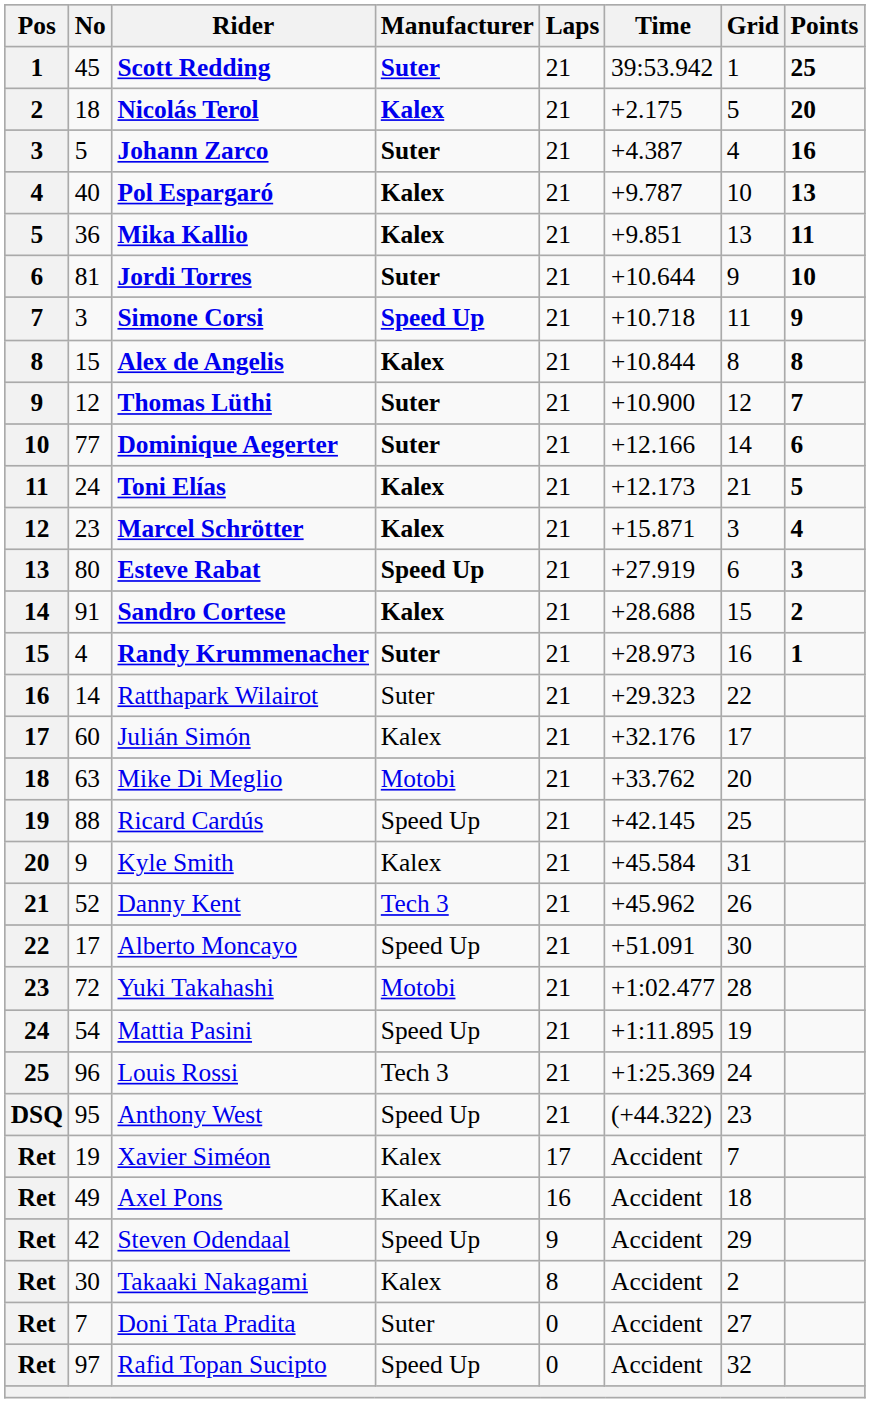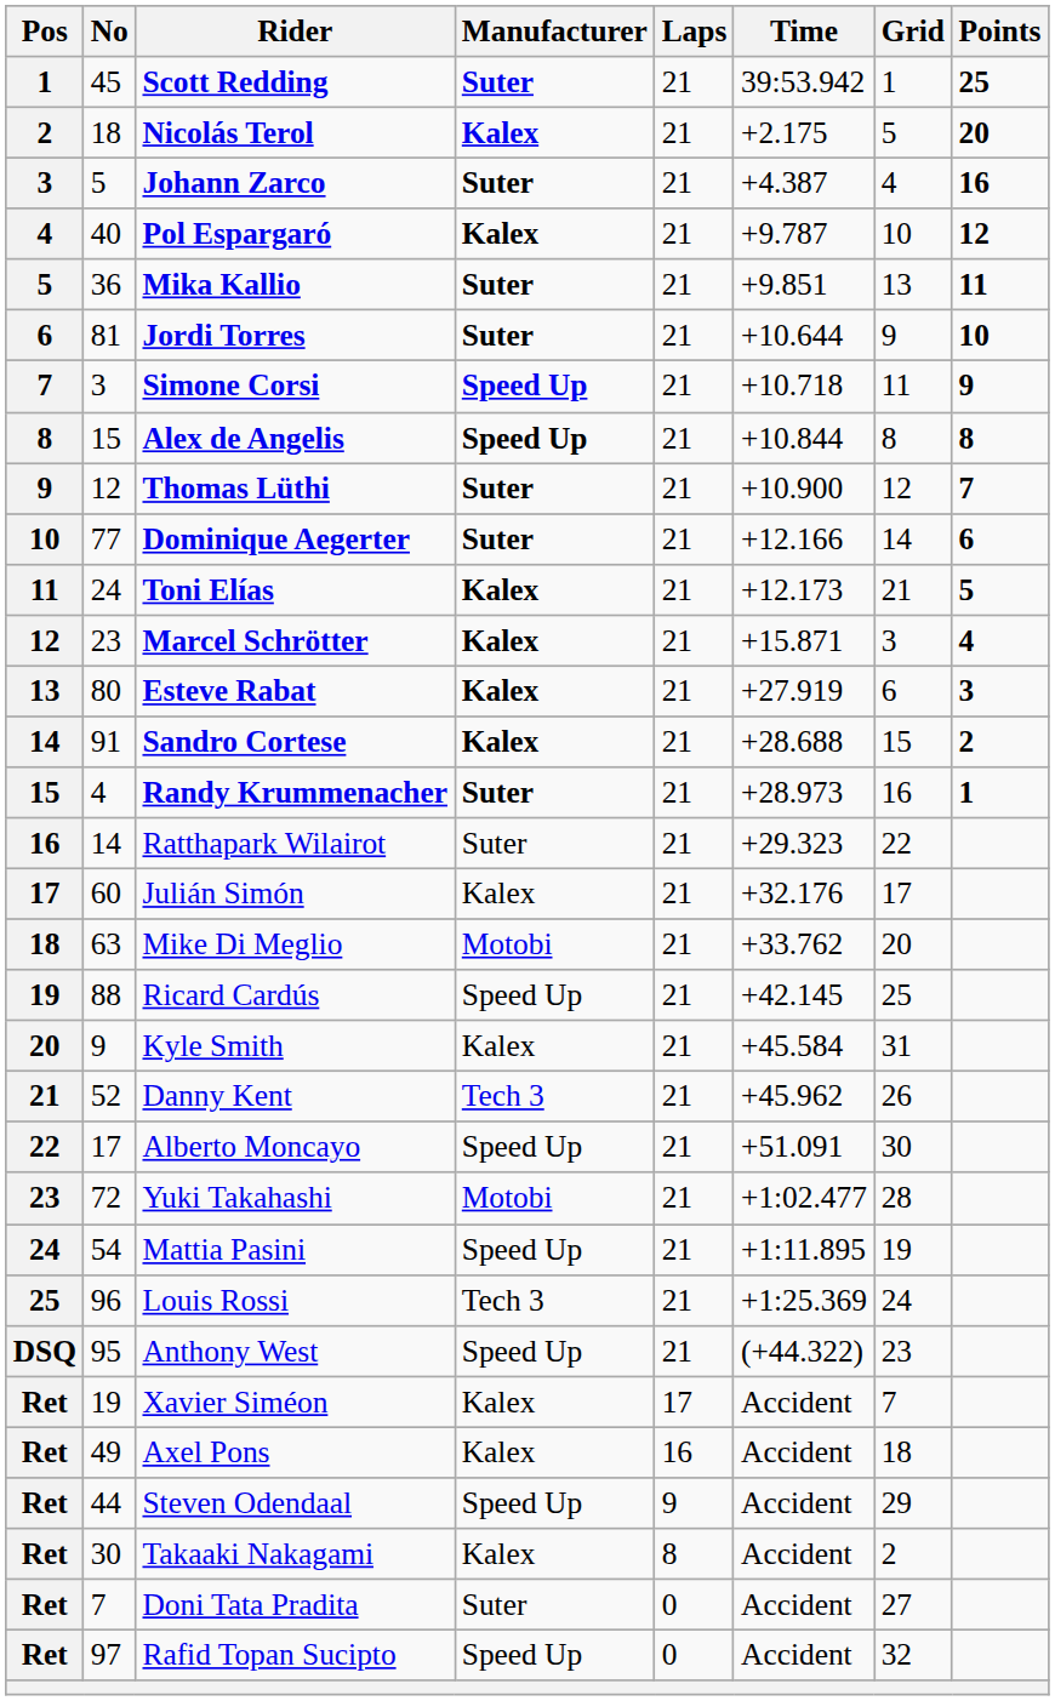 <table class="wikitable" style="font-size: 95%;">
 <tr>
 <th>Pos</th>
 <th>No</th>
 <th>Rider</th>
 <th>Manufacturer</th>
 <th>Laps</th>
 <th>Time</th>
 <th>Grid</th>
 <th>Points</th>
 </tr>
 <tr>
 <th>1</th>
 <td>45</td>
 <td> <strong><a href='#'>Scott Redding</a></strong></td>
 <td><strong><a href='#'>Suter</a></strong></td>
 <td>21</td>
 <td>39:53.942</td>
 <td>1</td>
 <td><strong>25</strong></td>
 </tr>
 <tr>
 <th>2</th>
 <td>18</td>
 <td> <strong><a href='#'>Nicolás Terol</a></strong></td>
 <td><strong><a href='#'>Kalex</a></strong></td>
 <td>21</td>
 <td>+2.175</td>
 <td>5</td>
 <td><strong>20</strong></td>
 </tr>
 <tr>
 <th>3</th>
 <td>5</td>
 <td> <strong><a href='#'>Johann Zarco</a></strong></td>
 <td><strong>Suter</strong></td>
 <td>21</td>
 <td>+4.387</td>
 <td>4</td>
 <td><strong>16</strong></td>
 </tr>
 <tr>
 <th>4</th>
 <td>40</td>
 <td> <strong><a href='#'>Pol Espargaró</a></strong></td>
 <td><strong>Kalex</strong></td>
 <td>21</td>
 <td>+9.787</td>
 <td>10</td>
-<td><strong>13</strong></td>
+<td><strong>12</strong></td>
 </tr>
 <tr>
 <th>5</th>
 <td>36</td>
 <td> <strong><a href='#'>Mika Kallio</a></strong></td>
-<td><strong>Kalex</strong></td>
+<td><strong>Suter</strong></td>
 <td>21</td>
 <td>+9.851</td>
 <td>13</td>
 <td><strong>11</strong></td>
 </tr>
 <tr>
 <th>6</th>
 <td>81</td>
 <td> <strong><a href='#'>Jordi Torres</a></strong></td>
 <td><strong>Suter</strong></td>
 <td>21</td>
 <td>+10.644</td>
 <td>9</td>
 <td><strong>10</strong></td>
 </tr>
 <tr>
 <th>7</th>
 <td>3</td>
 <td> <strong><a href='#'>Simone Corsi</a></strong></td>
 <td><strong><a href='#'>Speed Up</a></strong></td>
 <td>21</td>
 <td>+10.718</td>
 <td>11</td>
 <td><strong>9</strong></td>
 </tr>
 <tr>
 <th>8</th>
 <td>15</td>
 <td> <strong><a href='#'>Alex de Angelis</a></strong></td>
-<td><strong>Kalex</strong></td>
+<td><strong>Speed Up</strong></td>
 <td>21</td>
 <td>+10.844</td>
 <td>8</td>
 <td><strong>8</strong></td>
 </tr>
 <tr>
 <th>9</th>
 <td>12</td>
 <td> <strong><a href='#'>Thomas Lüthi</a></strong></td>
 <td><strong>Suter</strong></td>
 <td>21</td>
 <td>+10.900</td>
 <td>12</td>
 <td><strong>7</strong></td>
 </tr>
 <tr>
 <th>10</th>
 <td>77</td>
 <td> <strong><a href='#'>Dominique Aegerter</a></strong></td>
 <td><strong>Suter</strong></td>
 <td>21</td>
 <td>+12.166</td>
 <td>14</td>
 <td><strong>6</strong></td>
 </tr>
 <tr>
 <th>11</th>
 <td>24</td>
 <td> <strong><a href='#'>Toni Elías</a></strong></td>
 <td><strong>Kalex</strong></td>
 <td>21</td>
 <td>+12.173</td>
 <td>21</td>
 <td><strong>5</strong></td>
 </tr>
 <tr>
 <th>12</th>
 <td>23</td>
 <td> <strong><a href='#'>Marcel Schrötter</a></strong></td>
 <td><strong>Kalex</strong></td>
 <td>21</td>
 <td>+15.871</td>
 <td>3</td>
 <td><strong>4</strong></td>
 </tr>
 <tr>
 <th>13</th>
 <td>80</td>
 <td> <strong><a href='#'>Esteve Rabat</a></strong></td>
-<td><strong>Speed Up</strong></td>
+<td><strong>Kalex</strong></td>
 <td>21</td>
 <td>+27.919</td>
 <td>6</td>
 <td><strong>3</strong></td>
 </tr>
 <tr>
 <th>14</th>
 <td>91</td>
 <td> <strong><a href='#'>Sandro Cortese</a></strong></td>
 <td><strong>Kalex</strong></td>
 <td>21</td>
 <td>+28.688</td>
 <td>15</td>
 <td><strong>2</strong></td>
 </tr>
 <tr>
 <th>15</th>
 <td>4</td>
 <td> <strong><a href='#'>Randy Krummenacher</a></strong></td>
 <td><strong>Suter</strong></td>
 <td>21</td>
 <td>+28.973</td>
 <td>16</td>
 <td><strong>1</strong></td>
 </tr>
 <tr>
 <th>16</th>
 <td>14</td>
 <td> <a href='#'>Ratthapark Wilairot</a></td>
 <td>Suter</td>
 <td>21</td>
 <td>+29.323</td>
 <td>22</td>
 <td></td>
 </tr>
 <tr>
 <th>17</th>
 <td>60</td>
 <td> <a href='#'>Julián Simón</a></td>
 <td>Kalex</td>
 <td>21</td>
 <td>+32.176</td>
 <td>17</td>
 <td></td>
 </tr>
 <tr>
 <th>18</th>
 <td>63</td>
 <td> <a href='#'>Mike Di Meglio</a></td>
 <td><a href='#'>Motobi</a></td>
 <td>21</td>
 <td>+33.762</td>
 <td>20</td>
 <td></td>
 </tr>
 <tr>
 <th>19</th>
 <td>88</td>
 <td> <a href='#'>Ricard Cardús</a></td>
 <td>Speed Up</td>
 <td>21</td>
 <td>+42.145</td>
 <td>25</td>
 <td></td>
 </tr>
 <tr>
 <th>20</th>
 <td>9</td>
 <td> <a href='#'>Kyle Smith</a></td>
 <td>Kalex</td>
 <td>21</td>
 <td>+45.584</td>
 <td>31</td>
 <td></td>
 </tr>
 <tr>
 <th>21</th>
 <td>52</td>
 <td> <a href='#'>Danny Kent</a></td>
 <td><a href='#'>Tech 3</a></td>
 <td>21</td>
 <td>+45.962</td>
 <td>26</td>
 <td></td>
 </tr>
 <tr>
 <th>22</th>
 <td>17</td>
 <td> <a href='#'>Alberto Moncayo</a></td>
 <td>Speed Up</td>
 <td>21</td>
 <td>+51.091</td>
 <td>30</td>
 <td></td>
 </tr>
 <tr>
 <th>23</th>
 <td>72</td>
 <td> <a href='#'>Yuki Takahashi</a></td>
 <td><a href='#'>Motobi</a></td>
 <td>21</td>
 <td>+1:02.477</td>
 <td>28</td>
 <td></td>
 </tr>
 <tr>
 <th>24</th>
 <td>54</td>
 <td> <a href='#'>Mattia Pasini</a></td>
 <td>Speed Up</td>
 <td>21</td>
 <td>+1:11.895</td>
 <td>19</td>
 <td></td>
 </tr>
 <tr>
 <th>25</th>
 <td>96</td>
 <td> <a href='#'>Louis Rossi</a></td>
 <td>Tech 3</td>
 <td>21</td>
 <td>+1:25.369</td>
 <td>24</td>
 <td></td>
 </tr>
 <tr>
 <th>DSQ</th>
 <td>95</td>
 <td> <a href='#'>Anthony West</a></td>
 <td>Speed Up</td>
 <td>21</td>
 <td>(+44.322)</td>
 <td>23</td>
 <td></td>
 </tr>
 <tr>
 <th>Ret</th>
 <td>19</td>
 <td> <a href='#'>Xavier Siméon</a></td>
 <td>Kalex</td>
 <td>17</td>
 <td>Accident</td>
 <td>7</td>
 <td></td>
 </tr>
 <tr>
 <th>Ret</th>
 <td>49</td>
 <td> <a href='#'>Axel Pons</a></td>
 <td>Kalex</td>
 <td>16</td>
 <td>Accident</td>
 <td>18</td>
 <td></td>
 </tr>
 <tr>
 <th>Ret</th>
-<td>42</td>
+<td>44</td>
 <td> <a href='#'>Steven Odendaal</a></td>
 <td>Speed Up</td>
 <td>9</td>
 <td>Accident</td>
 <td>29</td>
 <td></td>
 </tr>
 <tr>
 <th>Ret</th>
 <td>30</td>
 <td> <a href='#'>Takaaki Nakagami</a></td>
 <td>Kalex</td>
 <td>8</td>
 <td>Accident</td>
 <td>2</td>
 <td></td>
 </tr>
 <tr>
 <th>Ret</th>
 <td>7</td>
 <td> <a href='#'>Doni Tata Pradita</a></td>
 <td>Suter</td>
 <td>0</td>
 <td>Accident</td>
 <td>27</td>
 <td></td>
 </tr>
 <tr>
 <th>Ret</th>
 <td>97</td>
 <td> <a href='#'>Rafid Topan Sucipto</a></td>
 <td>Speed Up</td>
 <td>0</td>
 <td>Accident</td>
 <td>32</td>
 <td></td>
 </tr>
 <tr>
 <th colspan=8></th>
 </tr>
 </table>
